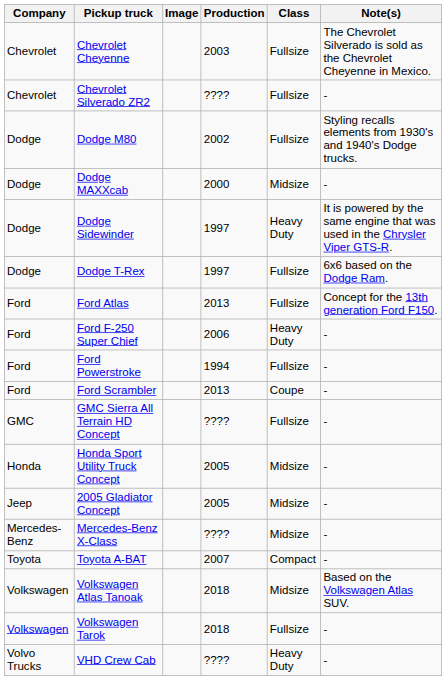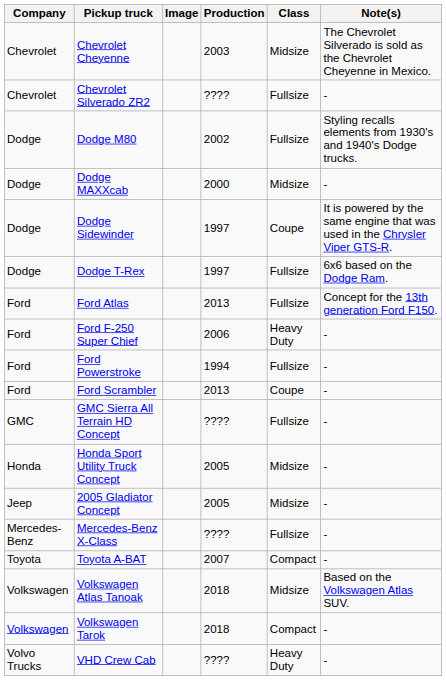 <table class="wikitable sortable">
 <tr>
 <th>Company</th>
 <th>Pickup truck</th>
 <th class="unsortable">Image</th>
 <th>Production</th>
 <th>Class</th>
 <th>Note(s)</th>
 </tr>
 <tr>
 <td>Chevrolet</td>
 <td><a href='#'>Chevrolet Cheyenne</a></td>
 <td></td>
 <td>2003</td>
-<td>Fullsize</td>
+<td>Midsize</td>
 <td>The Chevrolet Silverado is sold as the Chevrolet Cheyenne in Mexico.</td>
 </tr>
 <tr>
 <td>Chevrolet</td>
 <td><a href='#'>Chevrolet Silverado ZR2</a></td>
 <td></td>
 <td>????</td>
 <td>Fullsize</td>
 <td>-</td>
 </tr>
 <tr>
 <td>Dodge</td>
 <td><a href='#'>Dodge M80</a></td>
 <td></td>
 <td>2002</td>
 <td>Fullsize</td>
 <td>Styling recalls elements from 1930's and 1940's Dodge trucks.</td>
 </tr>
 <tr>
 <td>Dodge</td>
 <td><a href='#'>Dodge MAXXcab</a></td>
 <td></td>
 <td>2000</td>
 <td>Midsize</td>
 <td>-</td>
 </tr>
 <tr>
 <td>Dodge</td>
 <td><a href='#'>Dodge Sidewinder</a></td>
 <td></td>
 <td>1997</td>
-<td>Heavy Duty</td>
+<td>Coupe</td>
 <td>It is powered by the same engine that was used in the <a href='#'>Chrysler Viper GTS-R</a>.</td>
 </tr>
 <tr>
 <td>Dodge</td>
 <td><a href='#'>Dodge T-Rex</a></td>
 <td></td>
 <td>1997</td>
 <td>Fullsize</td>
 <td>6x6 based on the <a href='#'>Dodge Ram</a>.</td>
 </tr>
 <tr>
 <td>Ford</td>
 <td><a href='#'>Ford Atlas</a></td>
 <td></td>
 <td>2013</td>
 <td>Fullsize</td>
 <td>Concept for the <a href='#'>13th generation Ford F150</a>.</td>
 </tr>
 <tr>
 <td>Ford</td>
 <td><a href='#'>Ford F-250 Super Chief</a></td>
 <td></td>
 <td>2006</td>
 <td>Heavy Duty</td>
 <td>-</td>
 </tr>
 <tr>
 <td>Ford</td>
 <td><a href='#'>Ford Powerstroke</a></td>
 <td></td>
 <td>1994</td>
 <td>Fullsize</td>
 <td>-</td>
 </tr>
 <tr>
 <td>Ford</td>
 <td><a href='#'>Ford Scrambler</a></td>
 <td></td>
 <td>2013</td>
 <td>Coupe</td>
 <td>-</td>
 </tr>
 <tr>
 <td>GMC</td>
 <td><a href='#'>GMC Sierra All Terrain HD Concept</a></td>
 <td></td>
 <td>????</td>
 <td>Fullsize</td>
 <td>-</td>
 </tr>
 <tr>
 <td>Honda</td>
 <td><a href='#'>Honda Sport Utility Truck Concept</a></td>
 <td></td>
 <td>2005</td>
 <td>Midsize</td>
 <td>-</td>
 </tr>
 <tr>
 <td>Jeep</td>
 <td><a href='#'>2005 Gladiator Concept</a></td>
 <td></td>
 <td>2005</td>
 <td>Midsize</td>
 <td>-</td>
 </tr>
 <tr>
 <td>Mercedes-Benz</td>
 <td><a href='#'>Mercedes-Benz X-Class</a></td>
 <td></td>
 <td>????</td>
-<td>Midsize</td>
+<td>Fullsize</td>
 <td>-</td>
 </tr>
 <tr>
 <td>Toyota</td>
 <td><a href='#'>Toyota A-BAT</a></td>
 <td></td>
 <td>2007</td>
 <td>Compact</td>
 <td>-</td>
 </tr>
 <tr>
 <td>Volkswagen</td>
 <td><a href='#'>Volkswagen Atlas Tanoak</a></td>
 <td></td>
 <td>2018</td>
 <td>Midsize</td>
 <td>Based on the <a href='#'>Volkswagen Atlas</a> SUV.</td>
 </tr>
 <tr>
 <td><a href='#'>Volkswagen</a></td>
 <td><a href='#'>Volkswagen Tarok</a></td>
 <td></td>
 <td>2018</td>
-<td>Fullsize</td>
+<td>Compact</td>
 <td>-</td>
 </tr>
 <tr>
 <td>Volvo Trucks</td>
 <td><a href='#'>VHD Crew Cab</a></td>
 <td></td>
 <td>????</td>
 <td>Heavy Duty</td>
 <td>-</td>
 </tr>
 </table>
